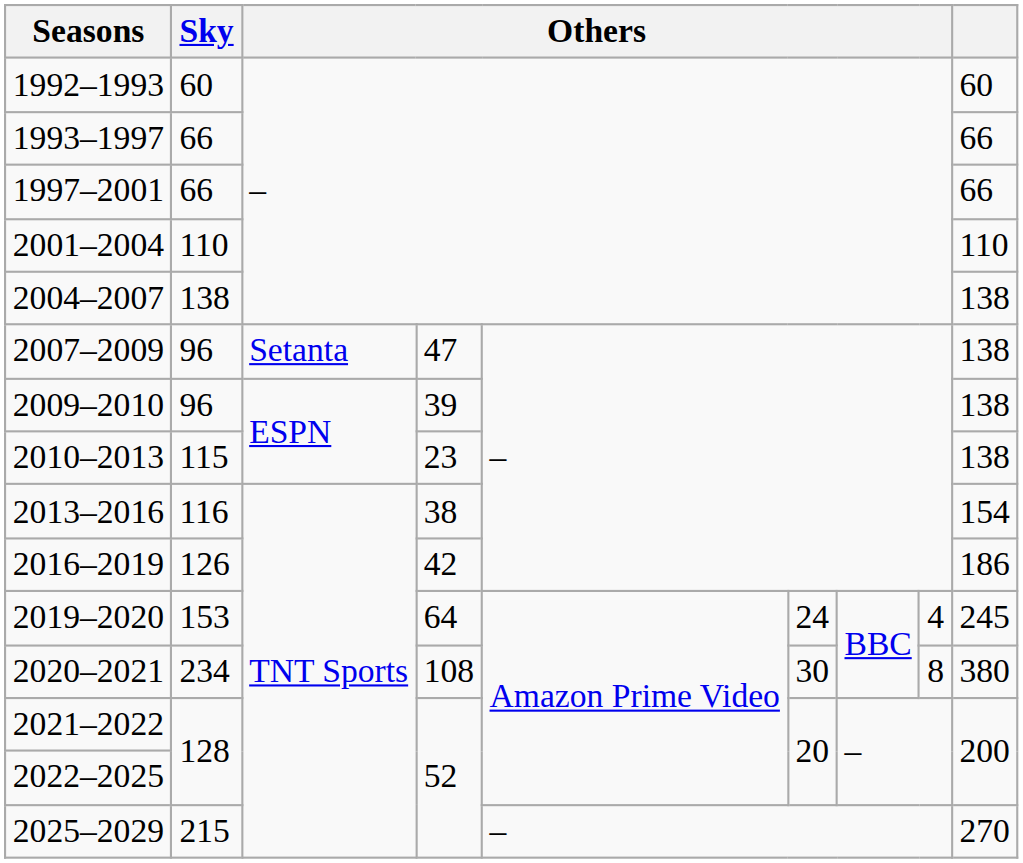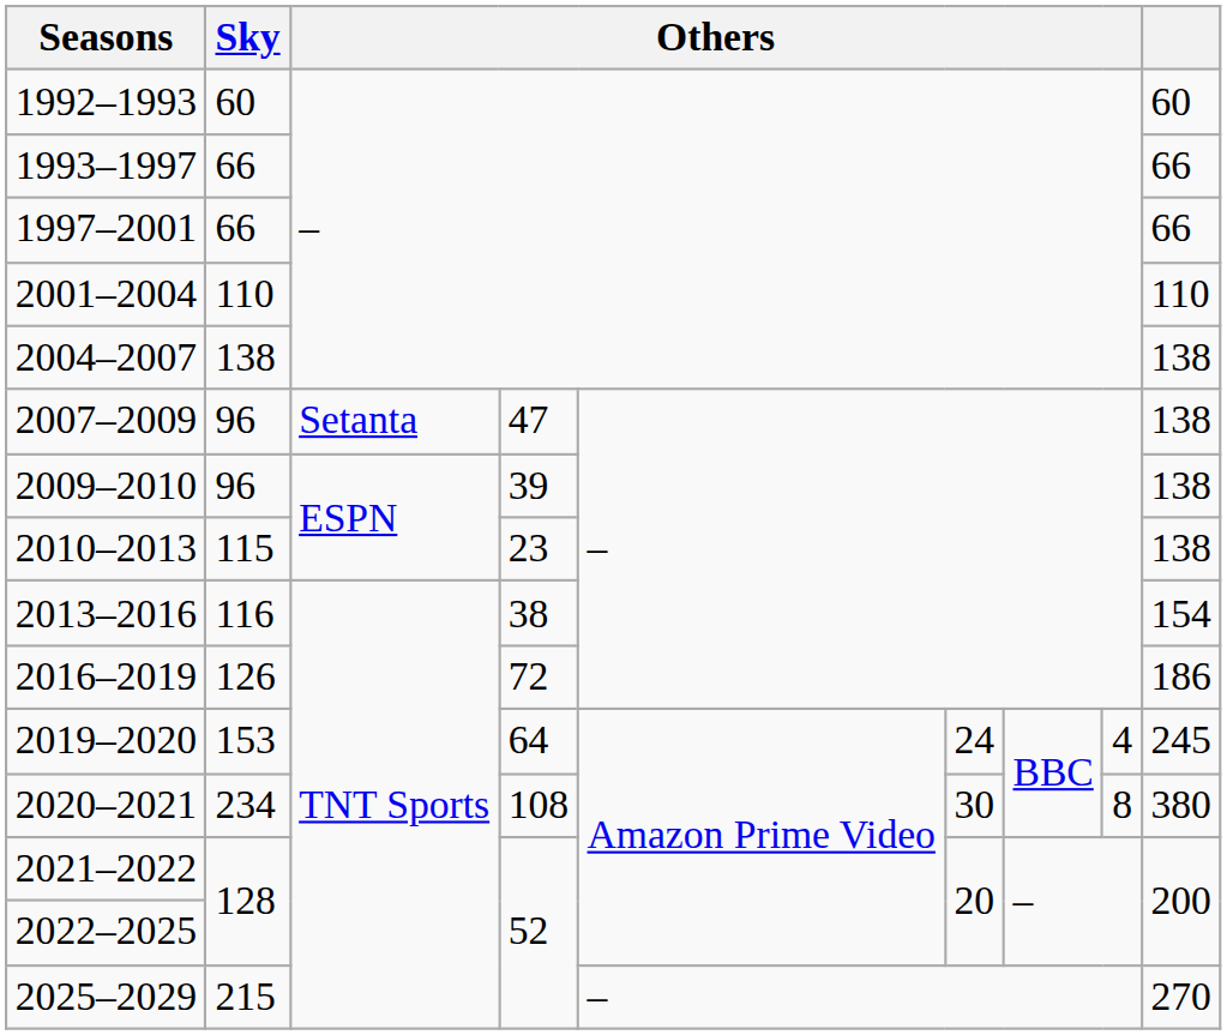 <table class="wikitable sortable">
 <tr>
 <th>Seasons</th>
 <th><a href='#'>Sky</a></th>
 <th colspan="6">Others</th>
 <th></th>
 </tr>
 <tr>
 <td>1992–1993</td>
 <td>60</td>
 <td rowspan="5" colspan="6">–</td>
 <td>60</td>
 </tr>
 <tr>
 <td>1993–1997</td>
 <td>66</td>
 <td>66</td>
 </tr>
 <tr>
 <td>1997–2001</td>
 <td>66</td>
 <td>66</td>
 </tr>
 <tr>
 <td>2001–2004</td>
 <td>110</td>
 <td>110</td>
 </tr>
 <tr>
 <td>2004–2007</td>
 <td>138</td>
 <td>138</td>
 </tr>
 <tr>
 <td>2007–2009</td>
 <td>96</td>
 <td><a href='#'>Setanta</a></td>
 <td>47</td>
 <td rowspan="5" colspan="4">–</td>
 <td>138</td>
 </tr>
 <tr>
 <td>2009–2010</td>
 <td>96</td>
 <td rowspan="2"><a href='#'>ESPN</a></td>
 <td>39</td>
 <td>138</td>
 </tr>
 <tr>
 <td>2010–2013</td>
 <td>115</td>
 <td>23</td>
 <td>138</td>
 </tr>
 <tr>
 <td>2013–2016</td>
 <td>116</td>
 <td rowspan="7"><a href='#'>TNT Sports</a></td>
 <td>38</td>
 <td>154</td>
 </tr>
 <tr>
 <td>2016–2019</td>
 <td>126</td>
-<td>42</td>
+<td>72</td>
 <td>186</td>
 </tr>
 <tr>
 <td>2019–2020</td>
 <td>153</td>
 <td>64</td>
 <td rowspan="4"><a href='#'>Amazon Prime Video</a></td>
 <td>24</td>
 <td rowspan="2"><a href='#'>BBC</a></td>
 <td>4</td>
 <td>245</td>
 </tr>
 <tr>
 <td>2020–2021</td>
 <td>234</td>
 <td>108</td>
 <td>30</td>
 <td>8</td>
 <td>380</td>
 </tr>
 <tr>
 <td>2021–2022</td>
 <td rowspan="2">128</td>
 <td rowspan="3">52</td>
 <td rowspan="2">20</td>
 <td colspan="2" rowspan="2">–</td>
 <td rowspan="2">200</td>
 </tr>
 <tr>
 <td>2022–2025</td>
 </tr>
 <tr>
 <td>2025–2029</td>
 <td>215</td>
 <td colspan="4">–</td>
 <td>270</td>
 </tr>
 </table>
